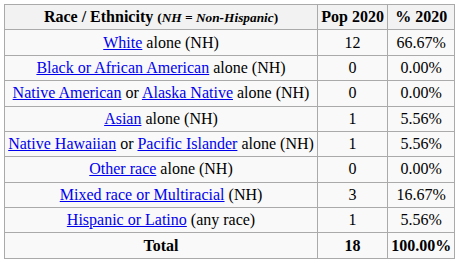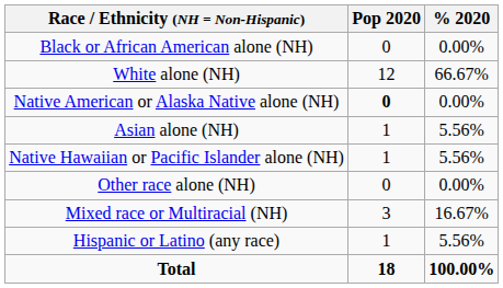 <table class="wikitable" style="text-align:center;">
 <tr>
 <th>Race / Ethnicity <small>(<em>NH = Non-Hispanic</em>)</small></th>
 <th>Pop 2020</th>
 <th>% 2020</th>
 </tr>
 <tr>
+<td><a href='#'>Black or African American</a> alone (NH)</td>
+<td>0</td>
+<td>0.00%</td>
+</tr>
+<tr>
 <td><a href='#'>White</a> alone (NH)</td>
 <td>12</td>
 <td>66.67%</td>
 </tr>
 <tr>
-<td><a href='#'>Black or African American</a> alone (NH)</td>
-<td>0</td>
-<td>0.00%</td>
-</tr>
-<tr>
 <td><a href='#'>Native American</a> or <a href='#'>Alaska Native</a> alone (NH)</td>
-<td>0</td>
+<td><strong>0</strong></td>
 <td>0.00%</td>
 </tr>
 <tr>
 <td><a href='#'>Asian</a> alone (NH)</td>
 <td>1</td>
 <td>5.56%</td>
 </tr>
 <tr>
 <td><a href='#'>Native Hawaiian</a> or <a href='#'>Pacific Islander</a> alone (NH)</td>
 <td>1</td>
 <td>5.56%</td>
 </tr>
 <tr>
 <td><a href='#'>Other race</a> alone (NH)</td>
 <td>0</td>
 <td>0.00%</td>
 </tr>
 <tr>
 <td><a href='#'>Mixed race or Multiracial</a> (NH)</td>
 <td>3</td>
 <td>16.67%</td>
 </tr>
 <tr>
 <td><a href='#'>Hispanic or Latino</a> (any race)</td>
 <td>1</td>
 <td>5.56%</td>
 </tr>
 <tr>
 <td><strong>Total</strong></td>
 <td><strong>18</strong></td>
 <td><strong>100.00%</strong></td>
 </tr>
 </table>
